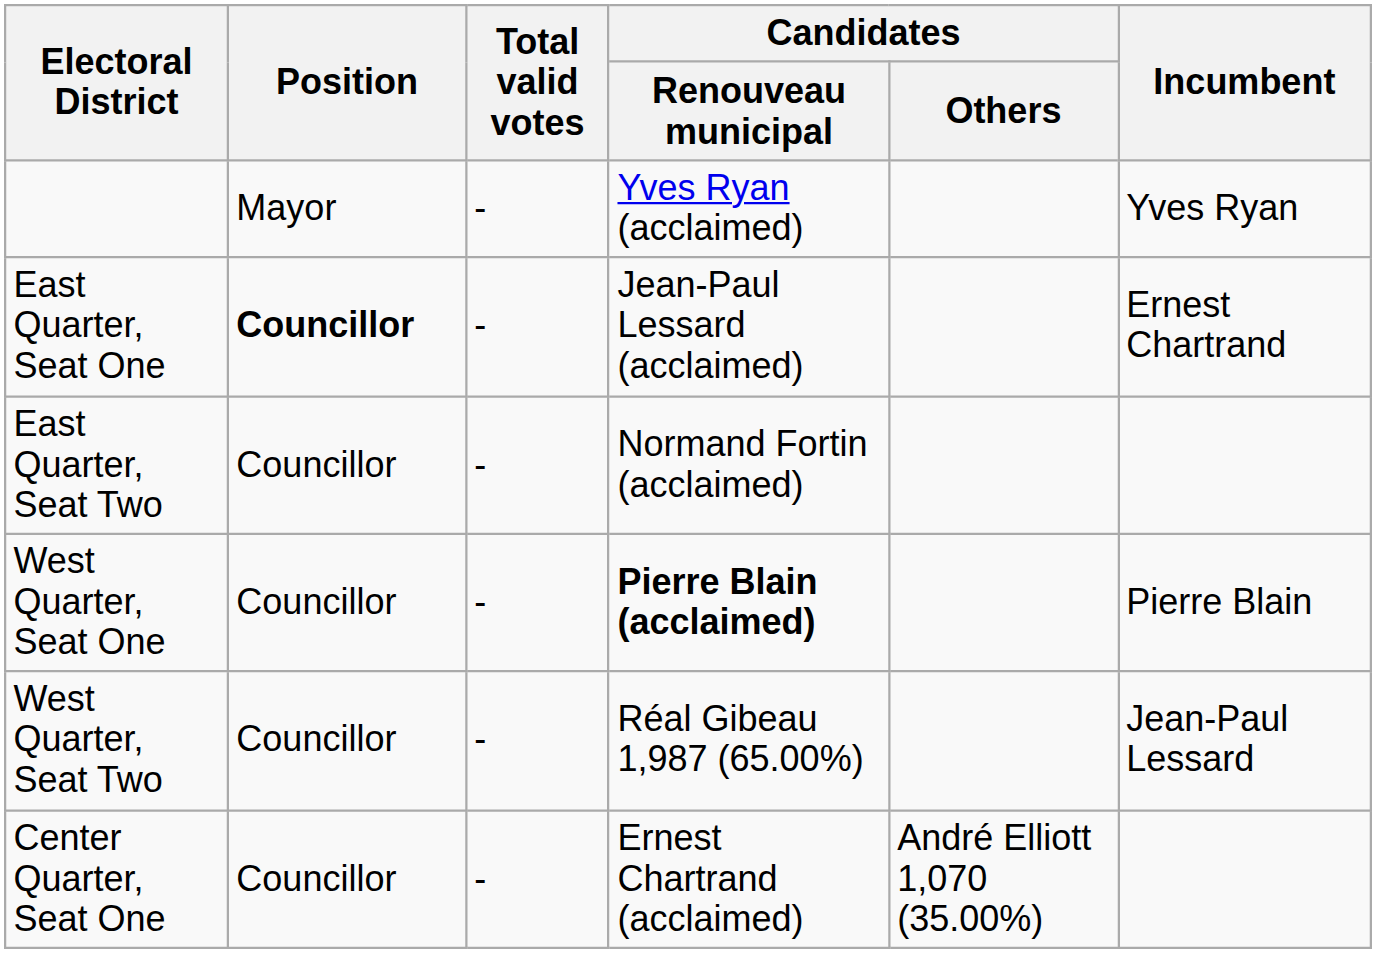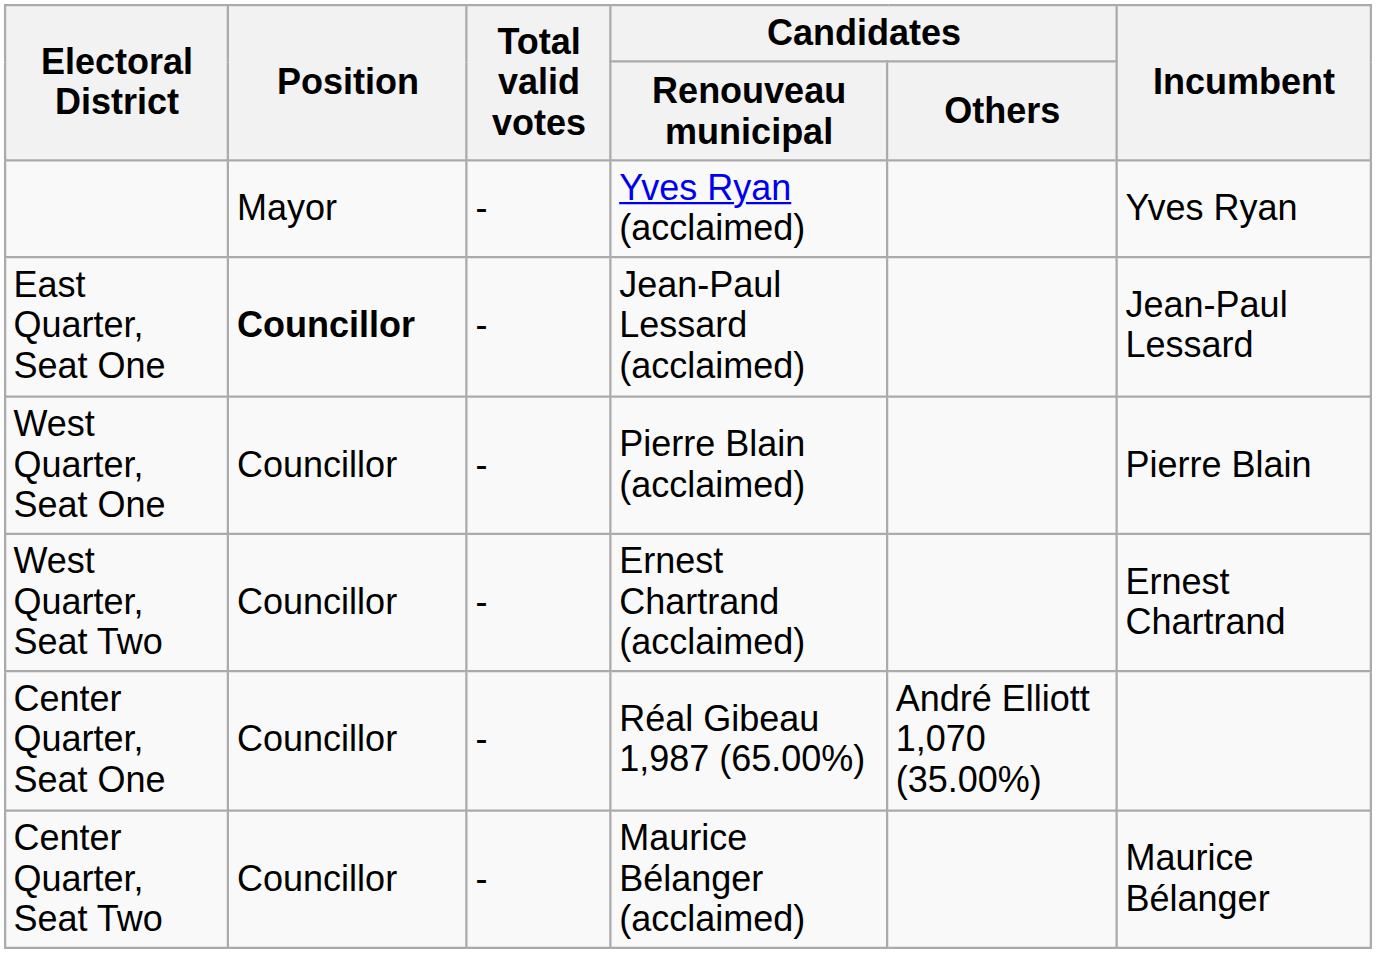 <table class="wikitable">
 <tr>
 <th width=10% rowspan=2>Electoral District</th>
 <th width=8% rowspan=2>Position</th>
 <th width=6% rowspan=2>Total valid votes</th>
 <th colspan=2>Candidates</th>
 <th width=10% rowspan=2>Incumbent</th>
 </tr>
 <tr>
 <th width=12% >Renouveau municipal</th>
 <th width=12% >Others</th>
 </tr>
 <tr>
 <td></td>
 <td>Mayor</td>
 <td>-</td>
 <td><a href='#'>Yves Ryan</a> (acclaimed)</td>
 <td></td>
 <td>Yves Ryan</td>
 </tr>
 <tr>
 <td>East Quarter, Seat One</td>
 <td><strong>Councillor</strong></td>
 <td>-</td>
 <td>Jean-Paul Lessard (acclaimed)</td>
 <td></td>
-<td>Ernest Chartrand</td>
-</tr>
-<tr>
-<td>East Quarter, Seat Two</td>
-<td>Councillor</td>
-<td>-</td>
-<td>Normand Fortin (acclaimed)</td>
-<td></td>
-<td></td>
+<td>Jean-Paul Lessard</td>
 </tr>
 <tr>
 <td>West Quarter, Seat One</td>
 <td>Councillor</td>
 <td>-</td>
-<td><strong>Pierre Blain (acclaimed)</strong></td>
+<td>Pierre Blain (acclaimed)</td>
 <td></td>
 <td>Pierre Blain</td>
 </tr>
 <tr>
 <td>West Quarter, Seat Two</td>
 <td>Councillor</td>
 <td>-</td>
-<td>Réal Gibeau<br>1,987 (65.00%)</td>
+<td>Ernest Chartrand (acclaimed)</td>
 <td></td>
-<td>Jean-Paul Lessard</td>
+<td>Ernest Chartrand</td>
 </tr>
 <tr>
 <td>Center Quarter, Seat One</td>
 <td>Councillor</td>
 <td>-</td>
-<td>Ernest Chartrand (acclaimed)</td>
+<td>Réal Gibeau<br>1,987 (65.00%)</td>
 <td>André Elliott<br>1,070 (35.00%)</td>
 <td></td>
 </tr>
+<tr>
+<td>Center Quarter, Seat Two</td>
+<td>Councillor</td>
+<td>-</td>
+<td>Maurice Bélanger (acclaimed)</td>
+<td></td>
+<td>Maurice Bélanger</td>
+</tr>
 </table>
